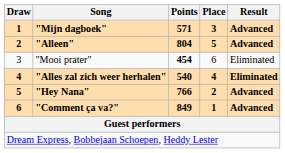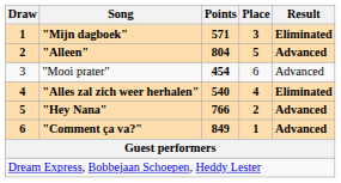 <table class="sortable wikitable" style="margin: 1em auto 1em auto; text-align:center;">
 <tr>
 <th>Draw</th>
 <th>Song</th>
 <th>Points</th>
 <th>Place</th>
 <th>Result</th>
 </tr>
 <tr style="font-weight:bold; background:navajowhite;">
 <td>1</td>
 <td style="text-align:left;">"Mijn dagboek"</td>
 <td>571</td>
 <td>3</td>
-<td style="text-align:left;">Advanced</td>
+<td style="text-align:left;">Eliminated</td>
 </tr>
 <tr style="font-weight:bold; background:navajowhite;">
 <td>2</td>
 <td style="text-align:left;">"Alleen"</td>
 <td>804</td>
 <td>5</td>
 <td style="text-align:left;">Advanced</td>
 </tr>
 <tr>
 <td>3</td>
 <td style="text-align:left;">"Mooi prater"</td>
 <td><strong>454</strong></td>
 <td>6</td>
-<td style="text-align:left;">Eliminated</td>
+<td style="text-align:left;">Advanced</td>
 </tr>
 <tr style="font-weight:bold; background:navajowhite;">
 <td>4</td>
 <td style="text-align:left;">"Alles zal zich weer herhalen"</td>
 <td>540</td>
 <td>4</td>
 <td style="text-align:left;">Eliminated</td>
 </tr>
 <tr style="font-weight:bold; background:navajowhite;">
 <td>5</td>
 <td style="text-align:left;">"Hey Nana"</td>
 <td>766</td>
 <td>2</td>
 <td style="text-align:left;">Advanced</td>
 </tr>
 <tr style="font-weight:bold; background:navajowhite;">
 <td>6</td>
 <td style="text-align:left;">"Comment ça va?"</td>
 <td>849</td>
 <td>1</td>
 <td style="text-align:left;">Advanced</td>
 </tr>
 <tr>
 <th colspan="5">Guest performers</th>
 </tr>
 <tr>
 <td colspan="5" style="text-align:left;"><a href='#'>Dream Express</a>, <a href='#'>Bobbejaan Schoepen</a>, <a href='#'>Heddy Lester</a></td>
 </tr>
 </table>
